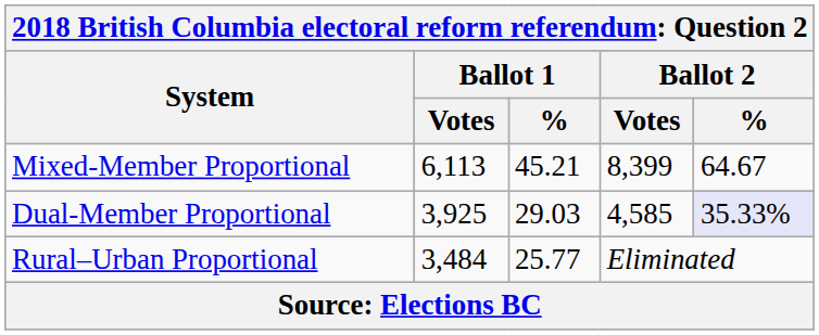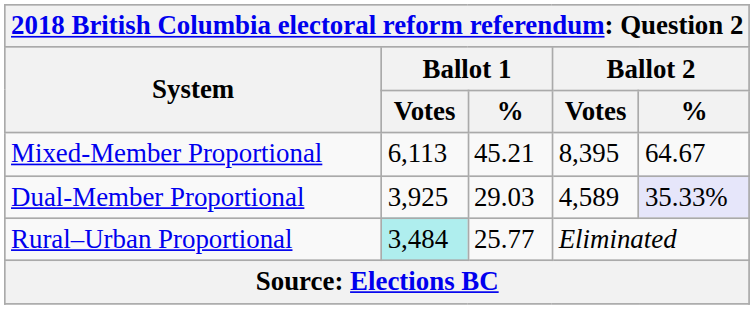 <table class="wikitable">
 <tr>
 <th colspan=5><a href='#'>2018 British Columbia electoral reform referendum</a>: Question 2</th>
 </tr>
 <tr>
 <th rowspan=2>System</th>
 <th colspan="2">Ballot 1</th>
 <th colspan="2">Ballot 2</th>
 </tr>
 <tr>
 <th>Votes</th>
 <th>%</th>
 <th>Votes</th>
 <th>%</th>
 </tr>
 <tr>
 <td><a href='#'>Mixed-Member Proportional</a></td>
 <td>6,113</td>
 <td>45.21</td>
-<td>8,399</td>
+<td>8,395</td>
 <td>64.67</td>
 </tr>
 <tr>
 <td><a href='#'>Dual-Member Proportional</a></td>
 <td>3,925</td>
 <td>29.03</td>
-<td>4,585</td>
+<td>4,589</td>
 <td style="background: lavender;">35.33%</td>
 </tr>
 <tr>
 <td><a href='#'>Rural–Urban Proportional</a></td>
-<td>3,484</td>
+<td style="background: paleturquoise;">3,484</td>
 <td>25.77</td>
 <td colspan="2"><em>Eliminated</em></td>
 </tr>
 <tr>
 <th colspan="5">Source: <a href='#'>Elections BC</a></th>
 </tr>
 </table>
